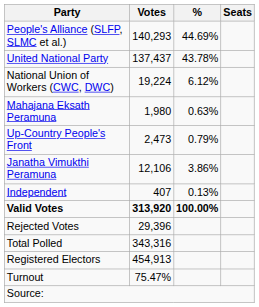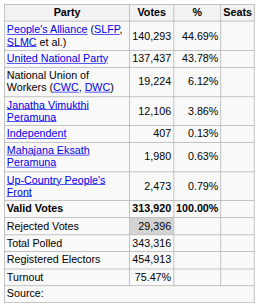 <table class="wikitable" border="1" style="text-align:right;">
 <tr>
 <th align=left width="180">Party</th>
 <th align=center width="50">Votes</th>
 <th align=center width="50">%</th>
 <th align=center width="40">Seats</th>
 </tr>
 <tr>
 <td align=left><a href='#'>People's Alliance</a> (<a href='#'>SLFP</a>, <a href='#'>SLMC</a> et al.)</td>
 <td>140,293</td>
 <td>44.69%</td>
 <td></td>
 </tr>
 <tr>
 <td align=left><a href='#'>United National Party</a></td>
 <td>137,437</td>
 <td>43.78%</td>
 <td></td>
 </tr>
 <tr>
 <td align=left>National Union of Workers (<a href='#'>CWC</a>, <a href='#'>DWC</a>)</td>
 <td>19,224</td>
 <td>6.12%</td>
 <td></td>
 </tr>
 <tr>
+<td align=left><a href='#'>Janatha Vimukthi Peramuna</a></td>
+<td>12,106</td>
+<td>3.86%</td>
+<td></td>
+</tr>
+<tr>
+<td align=left><a href='#'>Independent</a></td>
+<td>407</td>
+<td>0.13%</td>
+<td></td>
+</tr>
+<tr>
 <td align=left><a href='#'>Mahajana Eksath Peramuna</a></td>
 <td>1,980</td>
 <td>0.63%</td>
 <td></td>
 </tr>
 <tr>
 <td align=left><a href='#'>Up-Country People's Front</a></td>
 <td>2,473</td>
 <td>0.79%</td>
 <td></td>
 </tr>
 <tr>
-<td align=left><a href='#'>Janatha Vimukthi Peramuna</a></td>
-<td>12,106</td>
-<td>3.86%</td>
-<td></td>
-</tr>
-<tr>
-<td align=left><a href='#'>Independent</a></td>
-<td>407</td>
-<td>0.13%</td>
-<td></td>
-</tr>
-<tr>
 <td align=left><strong>Valid Votes</strong></td>
 <td><strong>313,920</strong></td>
 <td><strong>100.00%</strong></td>
 <td></td>
 </tr>
 <tr>
 <td align=left>Rejected Votes</td>
-<td>29,396</td>
+<td style="background: lightgrey;">29,396</td>
 <td></td>
 <td></td>
 </tr>
 <tr>
 <td align=left>Total Polled</td>
 <td>343,316</td>
 <td></td>
 <td></td>
 </tr>
 <tr>
 <td align=left>Registered Electors</td>
 <td>454,913</td>
 <td></td>
 <td></td>
 </tr>
 <tr>
 <td align=left>Turnout</td>
 <td>75.47%</td>
 <td></td>
 <td></td>
 </tr>
 <tr>
 <td align=left colspan=4>Source:</td>
 </tr>
 </table>
